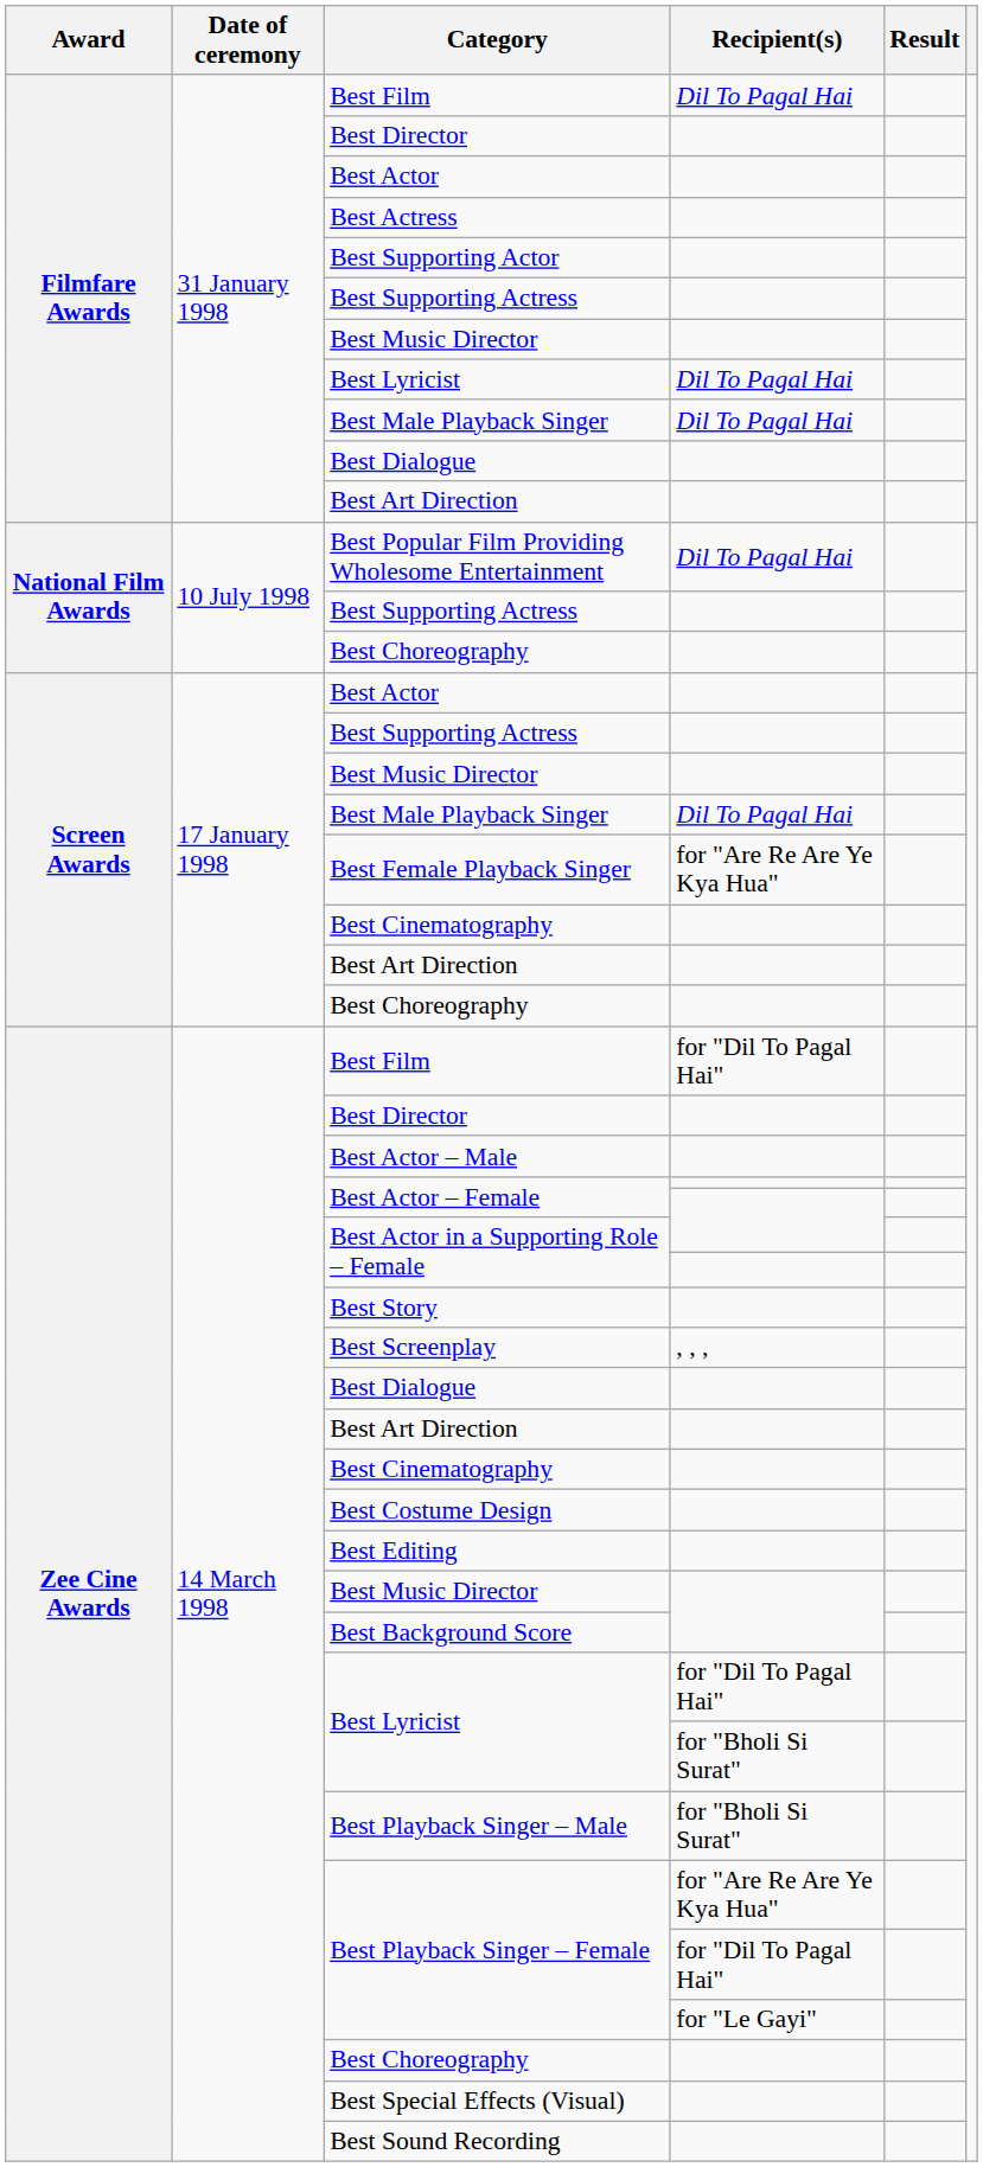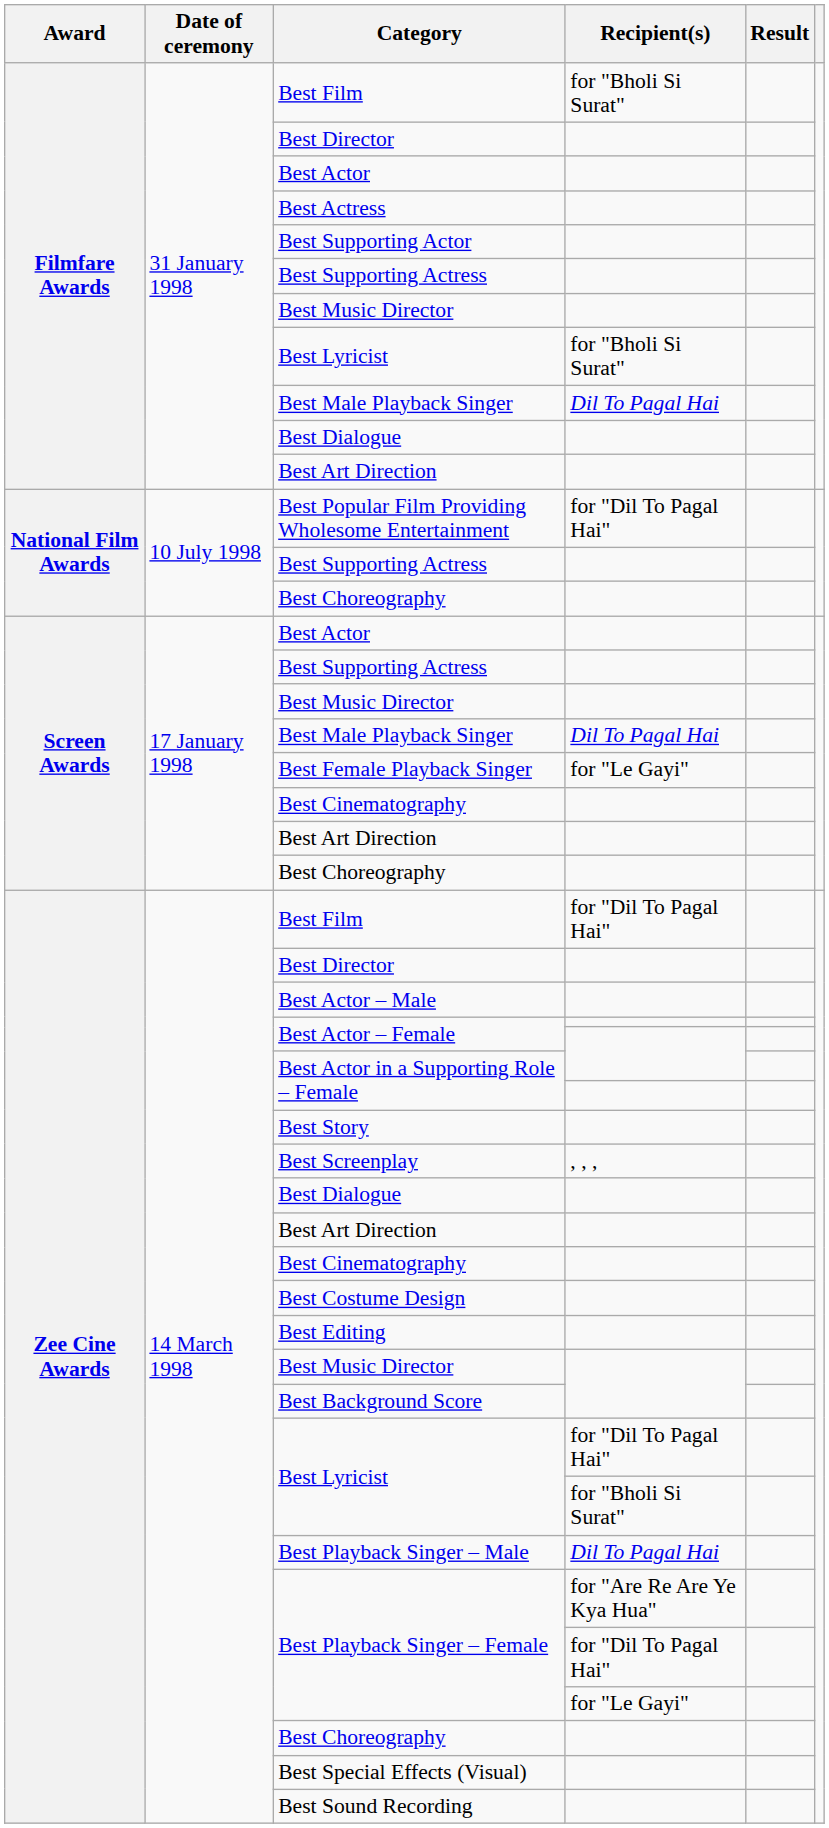 <table class="wikitable plainrowheaders sortable">
 <tr>
 <th scope="col">Award</th>
 <th scope="col">Date of ceremony</th>
 <th scope="col">Category</th>
 <th scope="col">Recipient(s)</th>
 <th scope="col">Result</th>
 <th scope="col" class="unsortable"></th>
 </tr>
 <tr>
 <th scope="rowgroup" rowspan="11"><a href='#'>Filmfare Awards</a></th>
 <td rowspan="11"><a href='#'>31 January 1998</a></td>
 <td><a href='#'>Best Film</a></td>
-<td><em><a href='#'>Dil To Pagal Hai</a></em></td>
+<td> for "Bholi Si Surat"</td>
 <td></td>
 <td style="text-align:center;" rowspan="11"></td>
 </tr>
 <tr>
 <td><a href='#'>Best Director</a></td>
 <td></td>
 <td></td>
 </tr>
 <tr>
 <td><a href='#'>Best Actor</a></td>
 <td></td>
 <td></td>
 </tr>
 <tr>
 <td><a href='#'>Best Actress</a></td>
 <td></td>
 <td></td>
 </tr>
 <tr>
 <td><a href='#'>Best Supporting Actor</a></td>
 <td></td>
 <td></td>
 </tr>
 <tr>
 <td><a href='#'>Best Supporting Actress</a></td>
 <td></td>
 <td></td>
 </tr>
 <tr>
 <td><a href='#'>Best Music Director</a></td>
 <td></td>
 <td></td>
 </tr>
 <tr>
 <td><a href='#'>Best Lyricist</a></td>
-<td><em><a href='#'>Dil To Pagal Hai</a></em></td>
+<td> for "Bholi Si Surat"</td>
 <td></td>
 </tr>
 <tr>
 <td><a href='#'>Best Male Playback Singer</a></td>
 <td><em><a href='#'>Dil To Pagal Hai</a></em></td>
 <td></td>
 </tr>
 <tr>
 <td><a href='#'>Best Dialogue</a></td>
 <td></td>
 <td></td>
 </tr>
 <tr>
 <td><a href='#'>Best Art Direction</a></td>
 <td></td>
 <td></td>
 </tr>
 <tr>
 <th scope="rowgroup" rowspan="3"><a href='#'>National Film Awards</a></th>
 <td rowspan="3"><a href='#'>10 July 1998</a></td>
 <td><a href='#'>Best Popular Film Providing Wholesome Entertainment</a></td>
-<td><em><a href='#'>Dil To Pagal Hai</a></em></td>
+<td> for "Dil To Pagal Hai"</td>
 <td></td>
 <td style="text-align:center;" rowspan="3"></td>
 </tr>
 <tr>
 <td><a href='#'>Best Supporting Actress</a></td>
 <td></td>
 <td></td>
 </tr>
 <tr>
 <td><a href='#'>Best Choreography</a></td>
 <td></td>
 <td></td>
 </tr>
 <tr>
 <th scope="rowgroup" rowspan="8"><a href='#'>Screen Awards</a></th>
 <td rowspan="8"><a href='#'>17 January 1998</a></td>
 <td><a href='#'>Best Actor</a></td>
 <td></td>
 <td></td>
 <td style="text-align:center;" rowspan="8"></td>
 </tr>
 <tr>
 <td><a href='#'>Best Supporting Actress</a></td>
 <td></td>
 <td></td>
 </tr>
 <tr>
 <td><a href='#'>Best Music Director</a></td>
 <td></td>
 <td></td>
 </tr>
 <tr>
 <td><a href='#'>Best Male Playback Singer</a></td>
 <td><em><a href='#'>Dil To Pagal Hai</a></em></td>
 <td></td>
 </tr>
 <tr>
 <td><a href='#'>Best Female Playback Singer</a></td>
-<td> for "Are Re Are Ye Kya Hua"</td>
+<td> for "Le Gayi"</td>
 <td></td>
 </tr>
 <tr>
 <td><a href='#'>Best Cinematography</a></td>
 <td></td>
 <td></td>
 </tr>
 <tr>
 <td>Best Art Direction</td>
 <td></td>
 <td></td>
 </tr>
 <tr>
 <td>Best Choreography</td>
 <td></td>
 <td></td>
 </tr>
 <tr>
 <th rowspan="25" scope="rowgroup"><a href='#'>Zee Cine Awards</a></th>
 <td rowspan="25"><a href='#'>14 March 1998</a></td>
 <td><a href='#'>Best Film</a></td>
 <td> for "Dil To Pagal Hai"</td>
 <td></td>
 <td rowspan="25" style="text-align:center;"></td>
 </tr>
 <tr>
 <td><a href='#'>Best Director</a></td>
 <td></td>
 <td></td>
 </tr>
 <tr>
 <td><a href='#'>Best Actor – Male</a></td>
 <td></td>
 <td></td>
 </tr>
 <tr>
 <td rowspan="2"><a href='#'>Best Actor – Female</a></td>
 <td></td>
 <td></td>
 </tr>
 <tr>
 <td rowspan="2"></td>
 <td></td>
 </tr>
 <tr>
 <td rowspan="2"><a href='#'>Best Actor in a Supporting Role – Female</a></td>
 <td></td>
 </tr>
 <tr>
 <td></td>
 <td></td>
 </tr>
 <tr>
 <td><a href='#'>Best Story</a></td>
 <td></td>
 <td></td>
 </tr>
 <tr>
 <td><a href='#'>Best Screenplay</a></td>
 <td>, , , </td>
 <td></td>
 </tr>
 <tr>
 <td><a href='#'>Best Dialogue</a></td>
 <td></td>
 <td></td>
 </tr>
 <tr>
 <td>Best Art Direction</td>
 <td></td>
 <td></td>
 </tr>
 <tr>
 <td><a href='#'>Best Cinematography</a></td>
 <td></td>
 <td></td>
 </tr>
 <tr>
 <td><a href='#'>Best Costume Design</a></td>
 <td></td>
 <td></td>
 </tr>
 <tr>
 <td><a href='#'>Best Editing</a></td>
 <td></td>
 <td></td>
 </tr>
 <tr>
 <td><a href='#'>Best Music Director</a></td>
 <td rowspan="2"></td>
 <td></td>
 </tr>
 <tr>
 <td><a href='#'>Best Background Score</a></td>
 <td></td>
 </tr>
 <tr>
 <td rowspan="2"><a href='#'>Best Lyricist</a></td>
 <td> for "Dil To Pagal Hai"</td>
 <td></td>
 </tr>
 <tr>
 <td> for "Bholi Si Surat"</td>
 <td></td>
 </tr>
 <tr>
 <td><a href='#'>Best Playback Singer – Male</a></td>
-<td> for "Bholi Si Surat"</td>
+<td><em><a href='#'>Dil To Pagal Hai</a></em></td>
 <td></td>
 </tr>
 <tr>
 <td rowspan="3"><a href='#'>Best Playback Singer – Female</a></td>
 <td> for "Are Re Are Ye Kya Hua"</td>
 <td></td>
 </tr>
 <tr>
 <td> for "Dil To Pagal Hai"</td>
 <td></td>
 </tr>
 <tr>
 <td> for "Le Gayi"</td>
 <td></td>
 </tr>
 <tr>
 <td><a href='#'>Best Choreography</a></td>
 <td></td>
 <td></td>
 </tr>
 <tr>
 <td>Best Special Effects (Visual)</td>
 <td></td>
 <td></td>
 </tr>
 <tr>
 <td>Best Sound Recording</td>
 <td></td>
 <td></td>
 </tr>
 </table>
